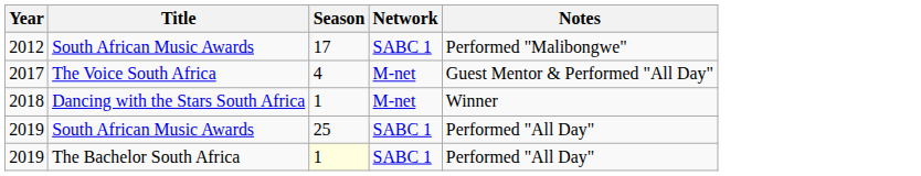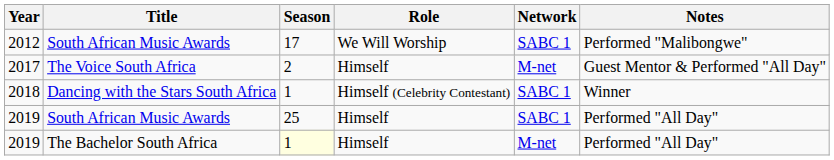 <table class="wikitable">
 <tr>
 <th>Year</th>
 <th>Title</th>
 <th>Season</th>
+<th>Role</th>
 <th>Network</th>
 <th>Notes</th>
 </tr>
 <tr>
 <td>2012</td>
 <td><a href='#'>South African Music Awards</a></td>
 <td>17</td>
+<td>We Will Worship</td>
 <td><a href='#'>SABC 1</a></td>
 <td>Performed "Malibongwe"</td>
 </tr>
 <tr>
 <td>2017</td>
 <td><a href='#'>The Voice South Africa</a></td>
-<td>4</td>
+<td>2</td>
+<td>Himself</td>
 <td><a href='#'>M-net</a></td>
 <td>Guest Mentor & Performed "All Day"</td>
 </tr>
 <tr>
 <td>2018</td>
 <td><a href='#'>Dancing with the Stars South Africa</a></td>
 <td>1</td>
-<td><a href='#'>M-net</a></td>
+<td>Himself <small>(Celebrity Contestant)</small></td>
+<td><a href='#'>SABC 1</a></td>
 <td>Winner</td>
 </tr>
 <tr>
 <td>2019</td>
 <td><a href='#'>South African Music Awards</a></td>
 <td>25</td>
+<td>Himself</td>
 <td><a href='#'>SABC 1</a></td>
 <td>Performed "All Day"</td>
 </tr>
 <tr>
 <td>2019</td>
 <td>The Bachelor South Africa</td>
 <td style="background: lightyellow;">1</td>
-<td><a href='#'>SABC 1</a></td>
+<td>Himself</td>
+<td><a href='#'>M-net</a></td>
 <td>Performed "All Day"</td>
 </tr>
 </table>
